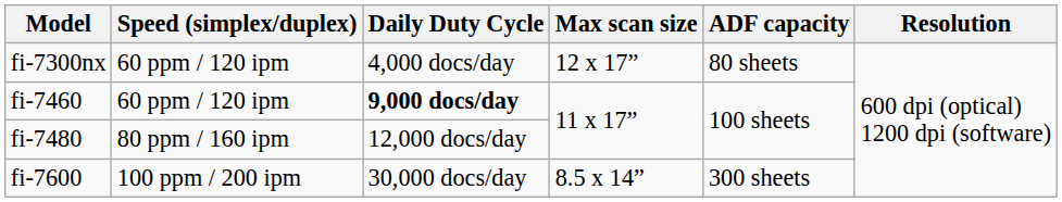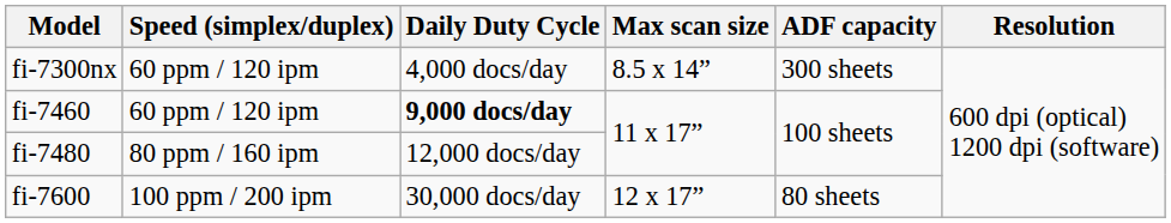 <table class="wikitable">
 <tr>
 <th>Model</th>
 <th>Speed (simplex/duplex)</th>
 <th>Daily Duty Cycle</th>
 <th>Max scan size</th>
 <th>ADF capacity</th>
 <th>Resolution</th>
 </tr>
 <tr>
 <td>fi-7300nx</td>
 <td>60 ppm / 120 ipm</td>
 <td>4,000 docs/day</td>
-<td>12 x 17”</td>
-<td>80 sheets</td>
+<td>8.5 x 14”</td>
+<td>300 sheets</td>
 <td rowspan="4">600 dpi (optical)<br>1200 dpi (software)</td>
 </tr>
 <tr>
 <td>fi-7460</td>
 <td>60 ppm / 120 ipm</td>
 <td><strong>9,000 docs/day</strong></td>
 <td rowspan="2">11 x 17”</td>
 <td rowspan="2">100 sheets</td>
 </tr>
 <tr>
 <td>fi-7480</td>
 <td>80 ppm / 160 ipm</td>
 <td>12,000 docs/day</td>
 </tr>
 <tr>
 <td>fi-7600</td>
 <td>100 ppm / 200 ipm</td>
 <td>30,000 docs/day</td>
-<td>8.5 x 14”</td>
-<td>300 sheets</td>
+<td>12 x 17”</td>
+<td>80 sheets</td>
 </tr>
 </table>
